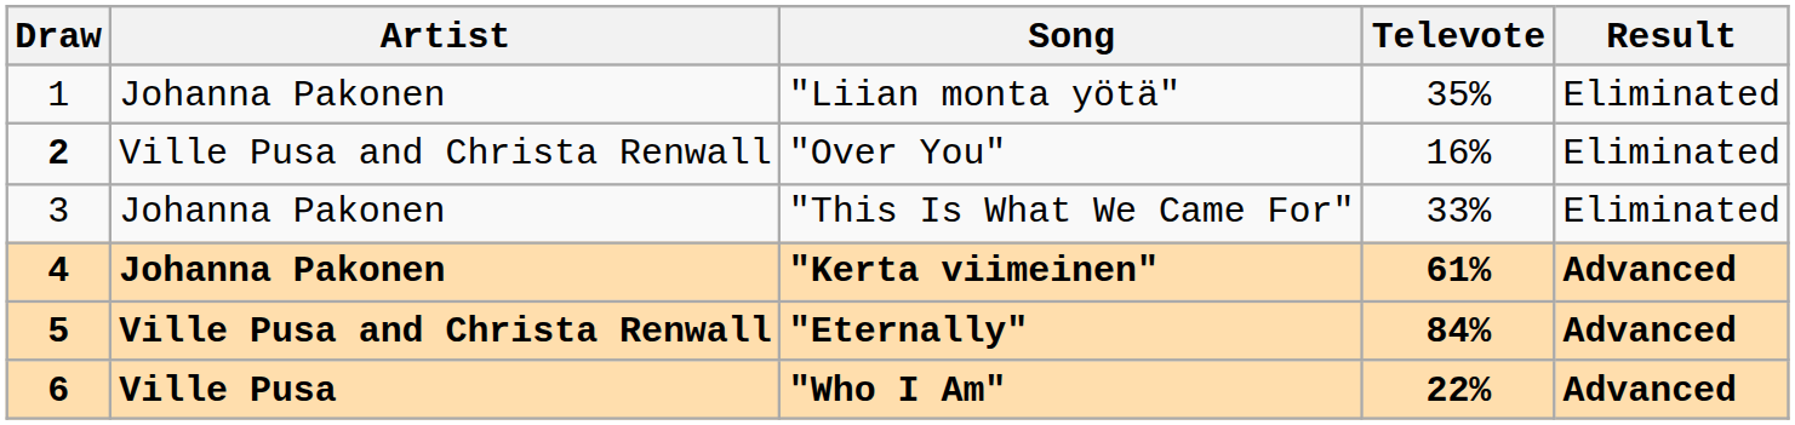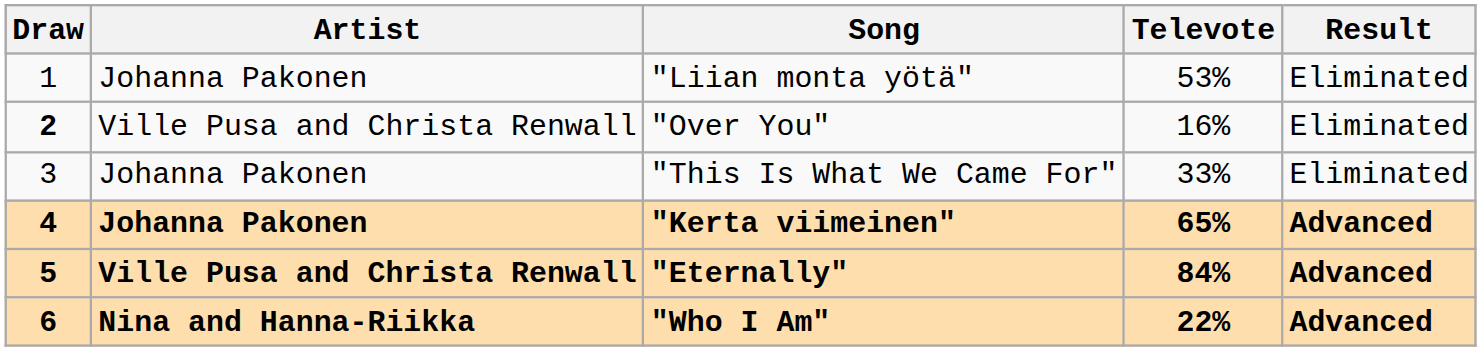 <table class="sortable wikitable" style="margin: 1em auto 1em auto; text-align:center">
 <tr style="background:#ccc;">
 <th>Draw</th>
 <th>Artist</th>
 <th>Song</th>
 <th>Televote</th>
 <th>Result</th>
 </tr>
 <tr>
 <td>1</td>
 <td align="left">Johanna Pakonen</td>
 <td align="left">"Liian monta yötä"</td>
-<td>35%</td>
+<td>53%</td>
 <td align="left">Eliminated</td>
 </tr>
 <tr>
 <td><strong>2</strong></td>
 <td align="left">Ville Pusa and Christa Renwall</td>
 <td align="left">"Over You"</td>
 <td>16%</td>
 <td align="left">Eliminated</td>
 </tr>
 <tr>
 <td>3</td>
 <td align="left">Johanna Pakonen</td>
 <td align="left">"This Is What We Came For"</td>
 <td>33%</td>
 <td align="left">Eliminated</td>
 </tr>
 <tr style="font-weight:bold; background: navajowhite;">
 <td>4</td>
 <td align="left">Johanna Pakonen</td>
 <td align="left">"Kerta viimeinen"</td>
-<td>61%</td>
+<td>65%</td>
 <td align="left">Advanced</td>
 </tr>
 <tr style="font-weight:bold; background: navajowhite;">
 <td>5</td>
 <td align="left">Ville Pusa and Christa Renwall</td>
 <td align="left">"Eternally"</td>
 <td>84%</td>
 <td align="left">Advanced</td>
 </tr>
 <tr style="font-weight:bold; background: navajowhite;">
 <td>6</td>
-<td align="left">Ville Pusa</td>
+<td align="left">Nina and Hanna-Riikka</td>
 <td align="left">"Who I Am"</td>
 <td>22%</td>
 <td align="left">Advanced</td>
 </tr>
 </table>
